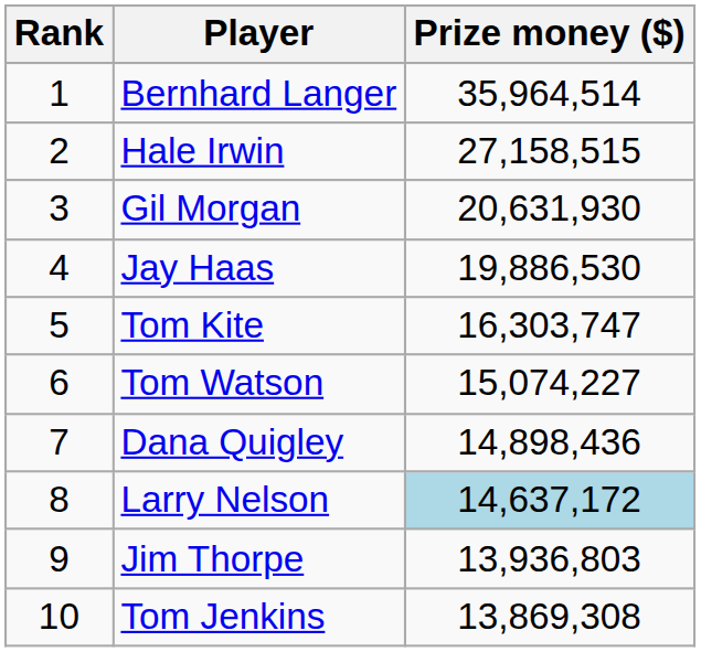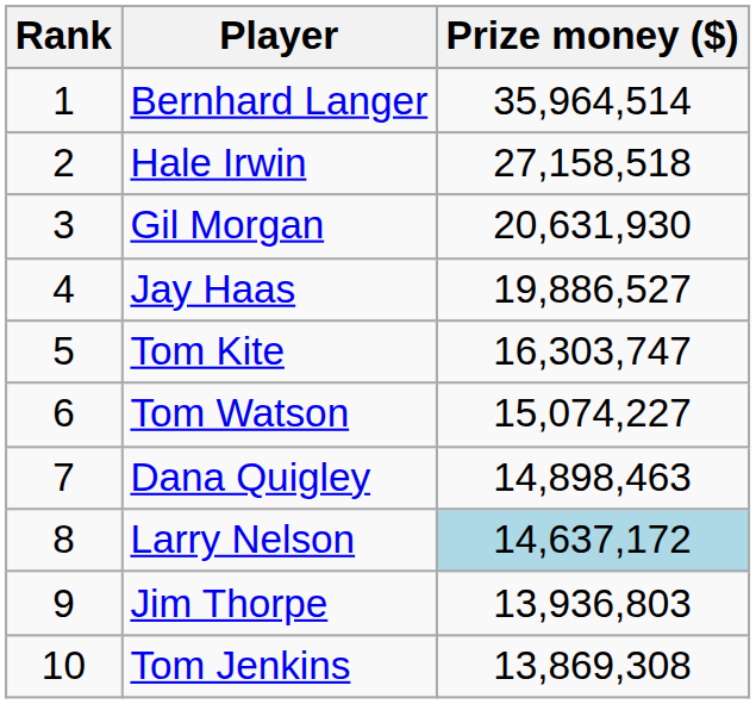 <table class="wikitable">
 <tr>
 <th>Rank</th>
 <th>Player</th>
 <th>Prize money ($)</th>
 </tr>
 <tr>
 <td align=center>1</td>
 <td> <a href='#'>Bernhard Langer</a></td>
 <td align=center>35,964,514</td>
 </tr>
 <tr>
 <td align=center>2</td>
 <td> <a href='#'>Hale Irwin</a></td>
-<td align=center>27,158,515</td>
+<td align=center>27,158,518</td>
 </tr>
 <tr>
 <td align=center>3</td>
 <td> <a href='#'>Gil Morgan</a></td>
 <td align=center>20,631,930</td>
 </tr>
 <tr>
 <td align=center>4</td>
 <td> <a href='#'>Jay Haas</a></td>
-<td align=center>19,886,530</td>
+<td align=center>19,886,527</td>
 </tr>
 <tr>
 <td align=center>5</td>
 <td> <a href='#'>Tom Kite</a></td>
 <td align=center>16,303,747</td>
 </tr>
 <tr>
 <td align=center>6</td>
 <td> <a href='#'>Tom Watson</a></td>
 <td align=center>15,074,227</td>
 </tr>
 <tr>
 <td align=center>7</td>
 <td> <a href='#'>Dana Quigley</a></td>
-<td align=center>14,898,436</td>
+<td align=center>14,898,463</td>
 </tr>
 <tr>
 <td align=center>8</td>
 <td> <a href='#'>Larry Nelson</a></td>
 <td align=center style="background: lightblue;">14,637,172</td>
 </tr>
 <tr>
 <td align=center>9</td>
 <td> <a href='#'>Jim Thorpe</a></td>
 <td align=center>13,936,803</td>
 </tr>
 <tr>
 <td align=center>10</td>
 <td> <a href='#'>Tom Jenkins</a></td>
 <td align=center>13,869,308</td>
 </tr>
 </table>
